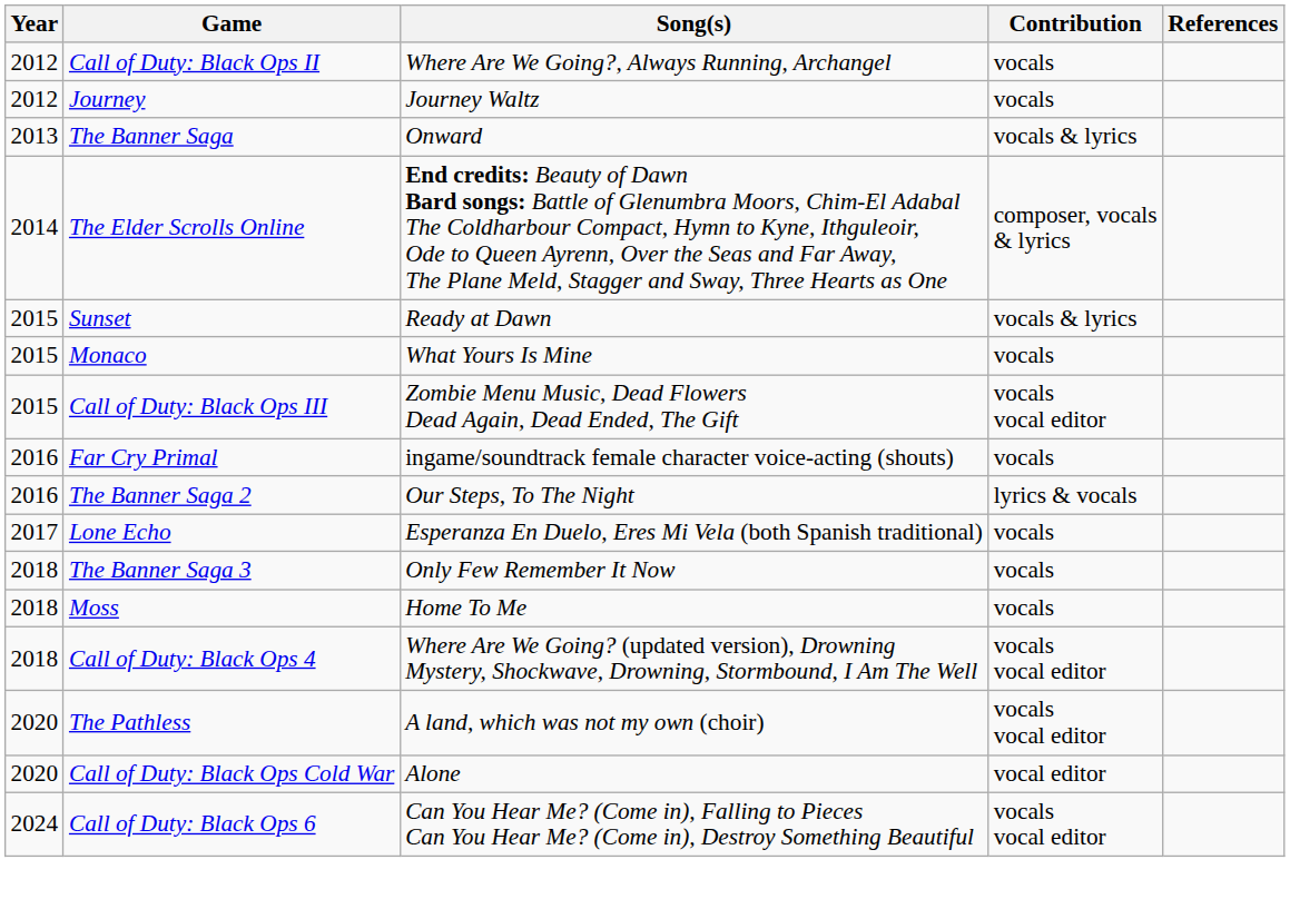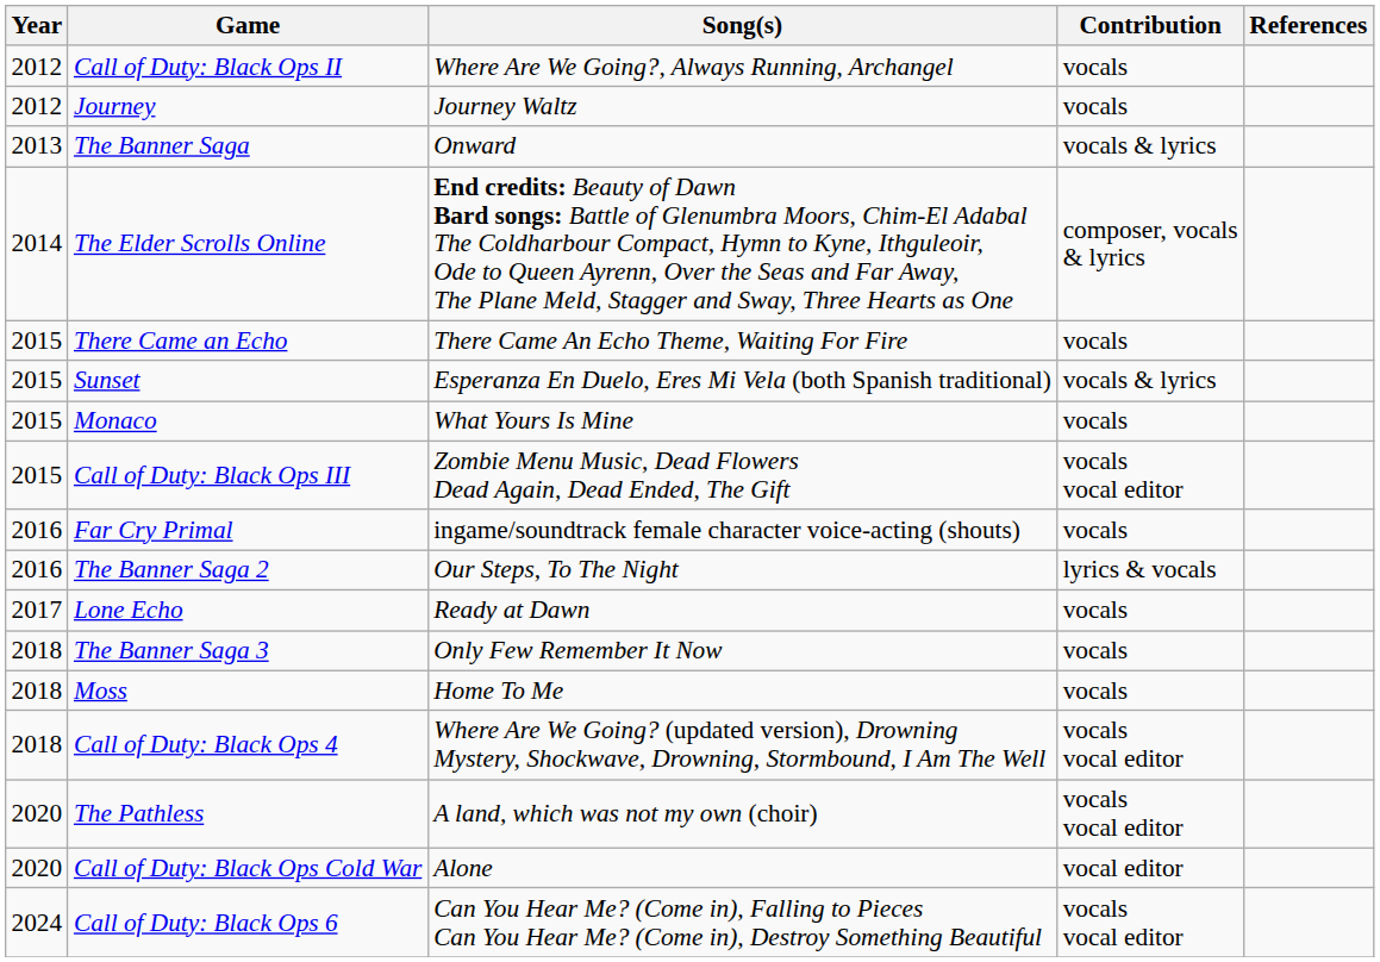 <table class="wikitable">
 <tr>
 <th>Year</th>
 <th>Game</th>
 <th>Song(s)</th>
 <th>Contribution</th>
 <th>References</th>
 </tr>
 <tr>
 <td>2012</td>
 <td><em><a href='#'>Call of Duty: Black Ops II</a></em></td>
 <td><em>Where Are We Going?, Always Running, Archangel</em></td>
 <td>vocals</td>
 <td></td>
 </tr>
 <tr>
 <td>2012</td>
 <td><em><a href='#'>Journey</a></em></td>
 <td><em>Journey Waltz</em></td>
 <td>vocals</td>
 <td></td>
 </tr>
 <tr>
 <td>2013</td>
 <td><em><a href='#'>The Banner Saga</a></em></td>
 <td><em>Onward</em></td>
 <td>vocals & lyrics</td>
 <td></td>
 </tr>
 <tr>
 <td>2014</td>
 <td><em><a href='#'>The Elder Scrolls Online</a></em></td>
 <td><strong>End credits:</strong> <em>Beauty of Dawn</em><br><strong>Bard songs:</strong> <em>Battle of Glenumbra Moors, Chim-El Adabal</em><br><em>The Coldharbour Compact, Hymn to Kyne, Ithguleoir,</em><br><em>Ode to Queen Ayrenn, Over the Seas and Far Away,</em><br><em>The Plane Meld, Stagger and Sway, Three Hearts as One</em></td>
 <td>composer, vocals<br>& lyrics</td>
 <td></td>
 </tr>
 <tr>
 <td>2015</td>
+<td><em><a href='#'>There Came an Echo</a></em></td>
+<td><em>There Came An Echo Theme, Waiting For Fire</em></td>
+<td>vocals</td>
+<td></td>
+</tr>
+<tr>
+<td>2015</td>
 <td><em><a href='#'>Sunset</a></em></td>
-<td><em>Ready at Dawn</em></td>
+<td><em>Esperanza En Duelo, Eres Mi Vela</em> (both Spanish traditional)</td>
 <td>vocals & lyrics</td>
 <td></td>
 </tr>
 <tr>
 <td>2015</td>
 <td><em><a href='#'>Monaco</a></em></td>
 <td><em>What Yours Is Mine</em></td>
 <td>vocals</td>
 <td></td>
 </tr>
 <tr>
 <td>2015</td>
 <td><em><a href='#'>Call of Duty: Black Ops III</a></em></td>
 <td><em>Zombie Menu Music, Dead Flowers</em><br><em>Dead Again, Dead Ended, The Gift</em></td>
 <td>vocals<br>vocal editor</td>
 <td></td>
 </tr>
 <tr>
 <td>2016</td>
 <td><em><a href='#'>Far Cry Primal</a></em></td>
 <td>ingame/soundtrack female character voice-acting (shouts)</td>
 <td>vocals</td>
 <td></td>
 </tr>
 <tr>
 <td>2016</td>
 <td><em><a href='#'>The Banner Saga 2</a></em></td>
 <td><em>Our Steps, To The Night</em></td>
 <td>lyrics & vocals</td>
 <td></td>
 </tr>
 <tr>
 <td>2017</td>
 <td><em><a href='#'>Lone Echo</a></em></td>
-<td><em>Esperanza En Duelo, Eres Mi Vela</em> (both Spanish traditional)</td>
+<td><em>Ready at Dawn</em></td>
 <td>vocals</td>
 <td></td>
 </tr>
 <tr>
 <td>2018</td>
 <td><em><a href='#'>The Banner Saga 3</a></em></td>
 <td><em>Only Few Remember It Now</em></td>
 <td>vocals</td>
 <td></td>
 </tr>
 <tr>
 <td>2018</td>
 <td><em><a href='#'>Moss</a></em></td>
 <td><em>Home To Me</em></td>
 <td>vocals</td>
 <td></td>
 </tr>
 <tr>
 <td>2018</td>
 <td><em><a href='#'>Call of Duty: Black Ops 4</a></em></td>
 <td><em>Where Are We Going?</em> (updated version), <em>Drowning</em><br><em>Mystery, Shockwave, Drowning, Stormbound, I Am The Well</em></td>
 <td>vocals<br>vocal editor</td>
 <td></td>
 </tr>
 <tr>
 <td>2020</td>
 <td><em><a href='#'>The Pathless</a></em></td>
 <td><em>A land, which was not my own</em> (choir)</td>
 <td>vocals<br>vocal editor</td>
 <td></td>
 </tr>
 <tr>
 <td>2020</td>
 <td><em><a href='#'>Call of Duty: Black Ops Cold War</a></em></td>
 <td><em>Alone</em></td>
 <td>vocal editor</td>
 <td></td>
 </tr>
 <tr>
 <td>2024</td>
 <td><em><a href='#'>Call of Duty: Black Ops 6</a></em></td>
 <td><em>Can You Hear Me? (Come in), Falling to Pieces</em><br><em>Can You Hear Me? (Come in), Destroy Something Beautiful</em></td>
 <td>vocals<br>vocal editor</td>
 <td></td>
 </tr>
 </table>
